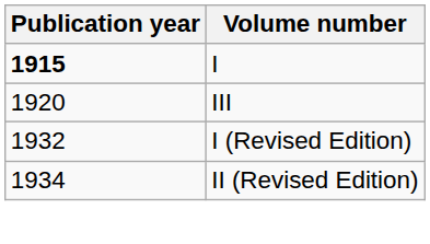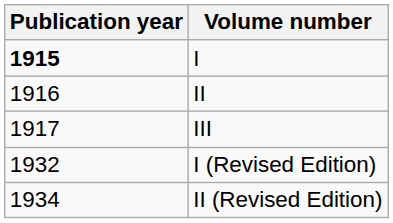 <table class="wikitable">
 <tr>
 <th>Publication year</th>
 <th>Volume number</th>
 </tr>
 <tr>
 <td><strong>1915</strong></td>
 <td>I</td>
 </tr>
 <tr>
-<td>1920</td>
+<td>1916</td>
+<td>II</td>
+</tr>
+<tr>
+<td>1917</td>
 <td>III</td>
 </tr>
 <tr>
 <td>1932</td>
 <td>I (Revised Edition)</td>
 </tr>
 <tr>
 <td>1934</td>
 <td>II (Revised Edition)</td>
 </tr>
 </table>
